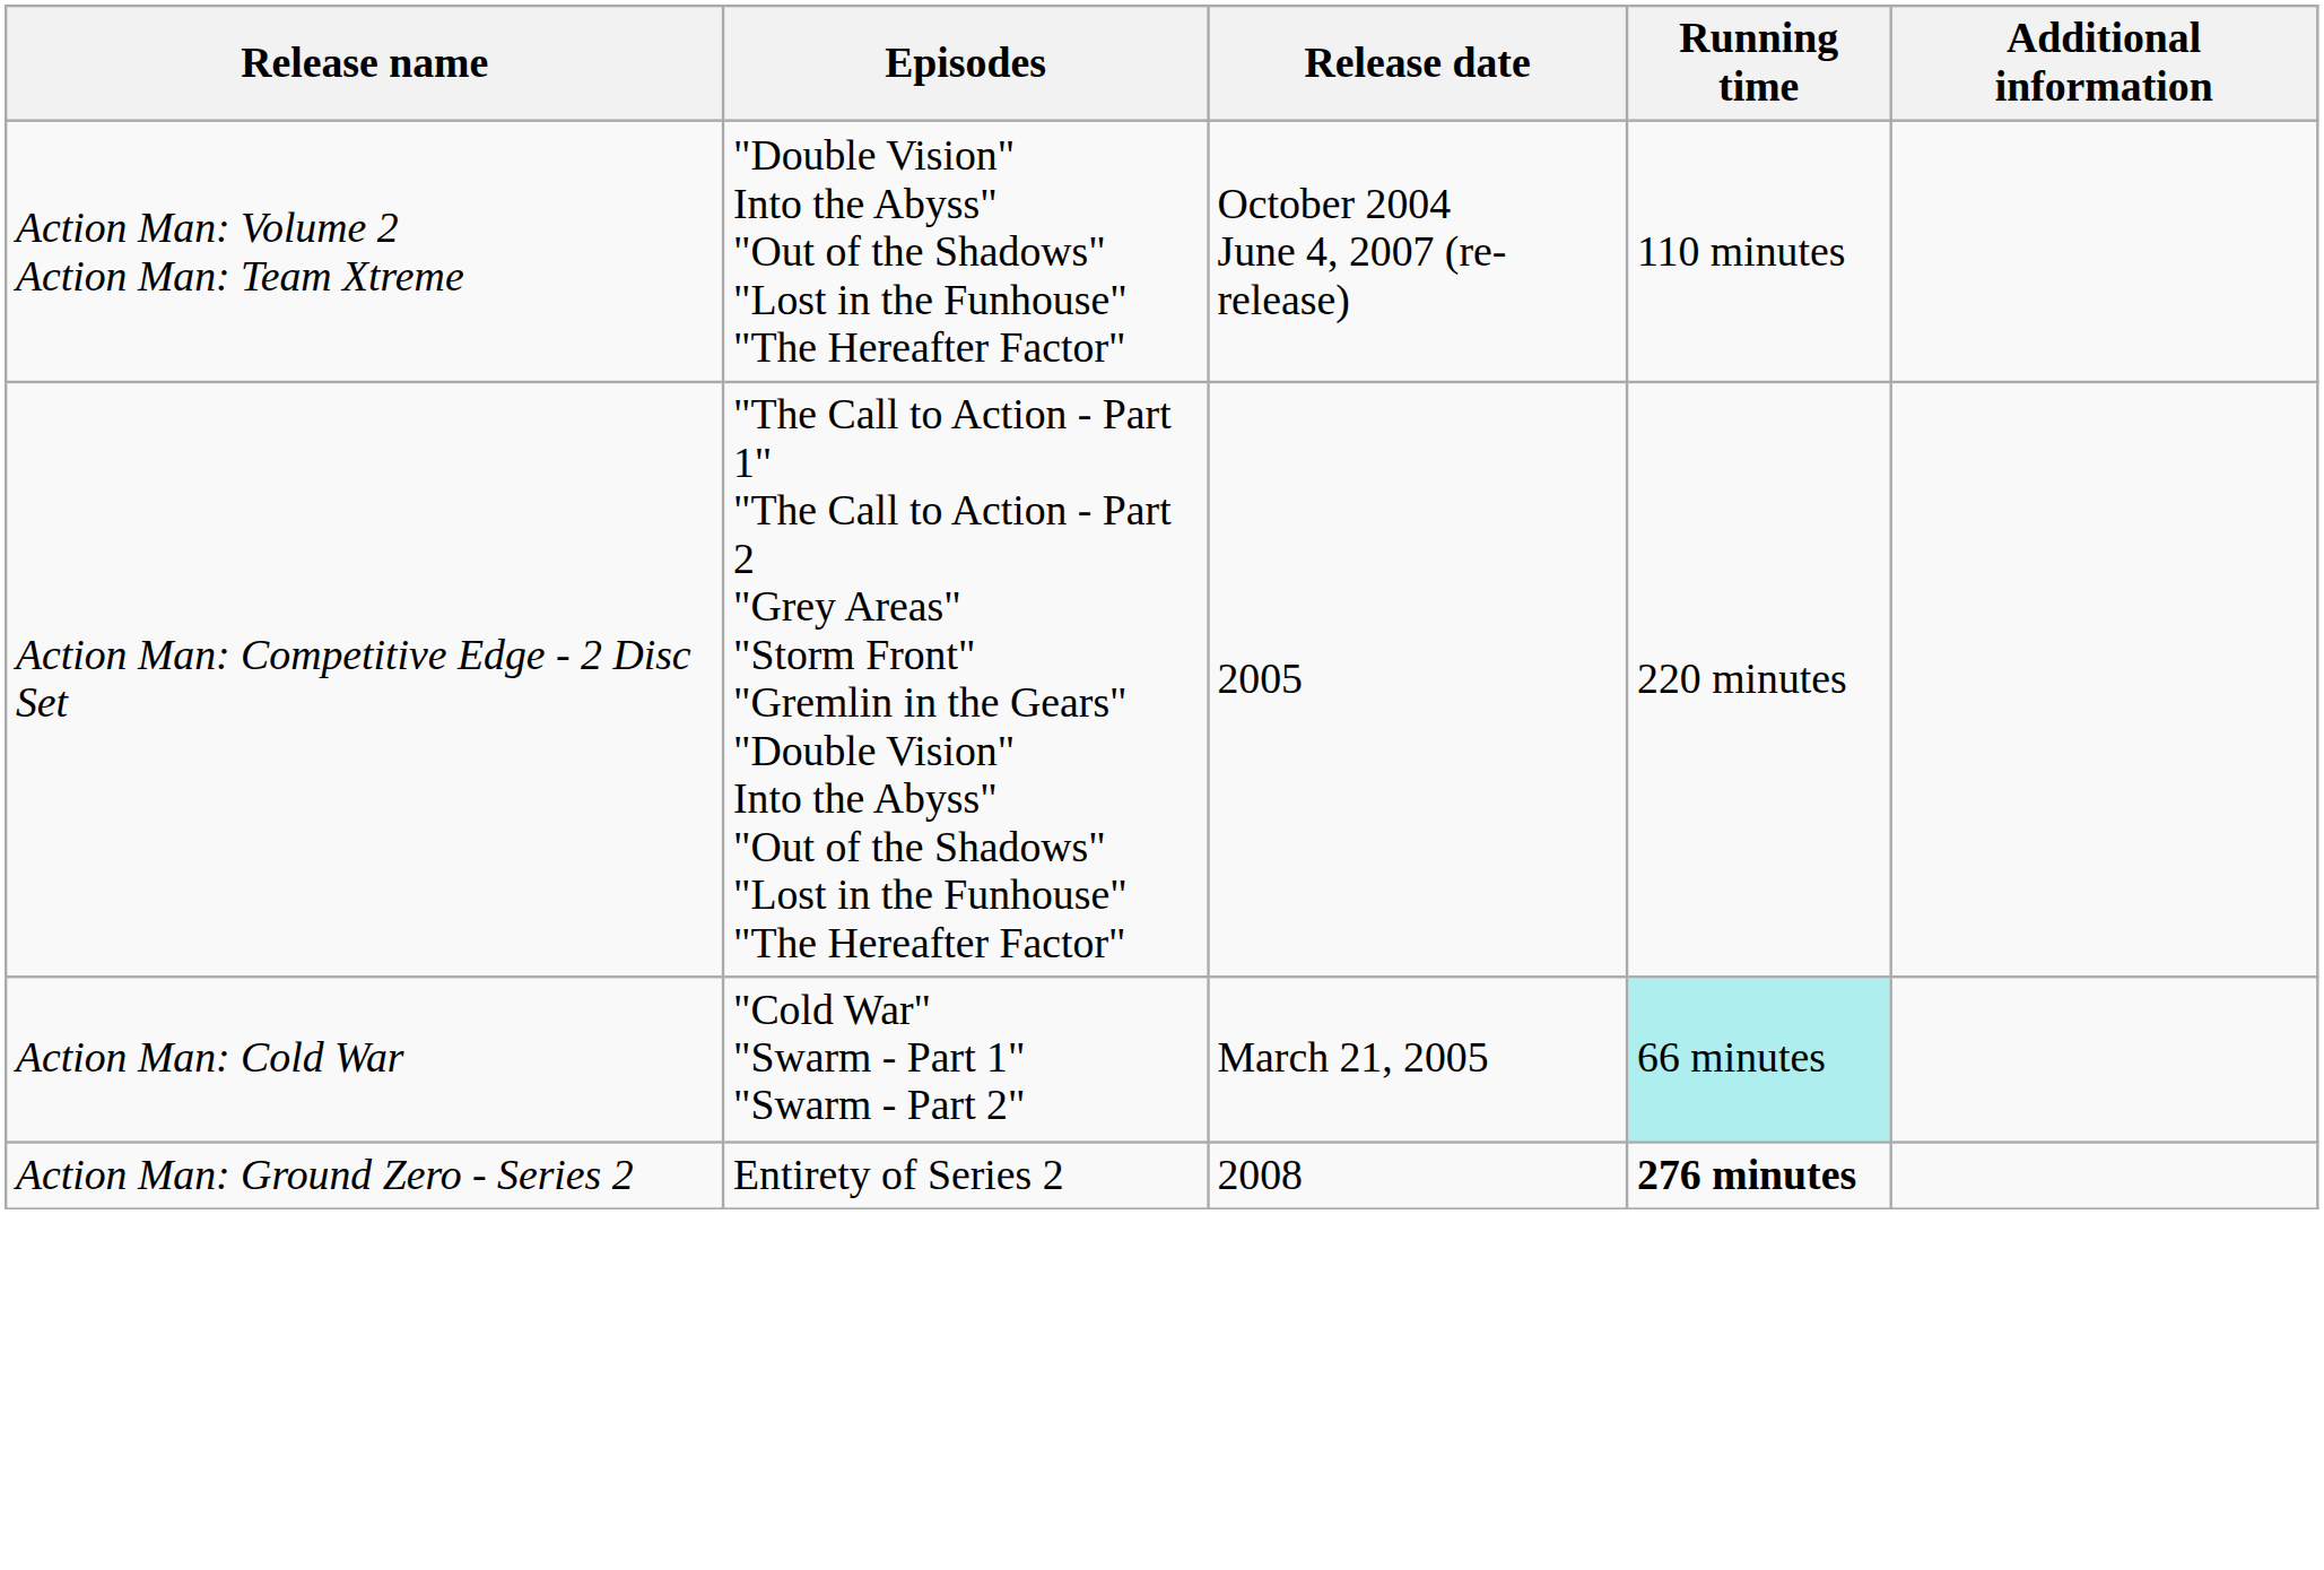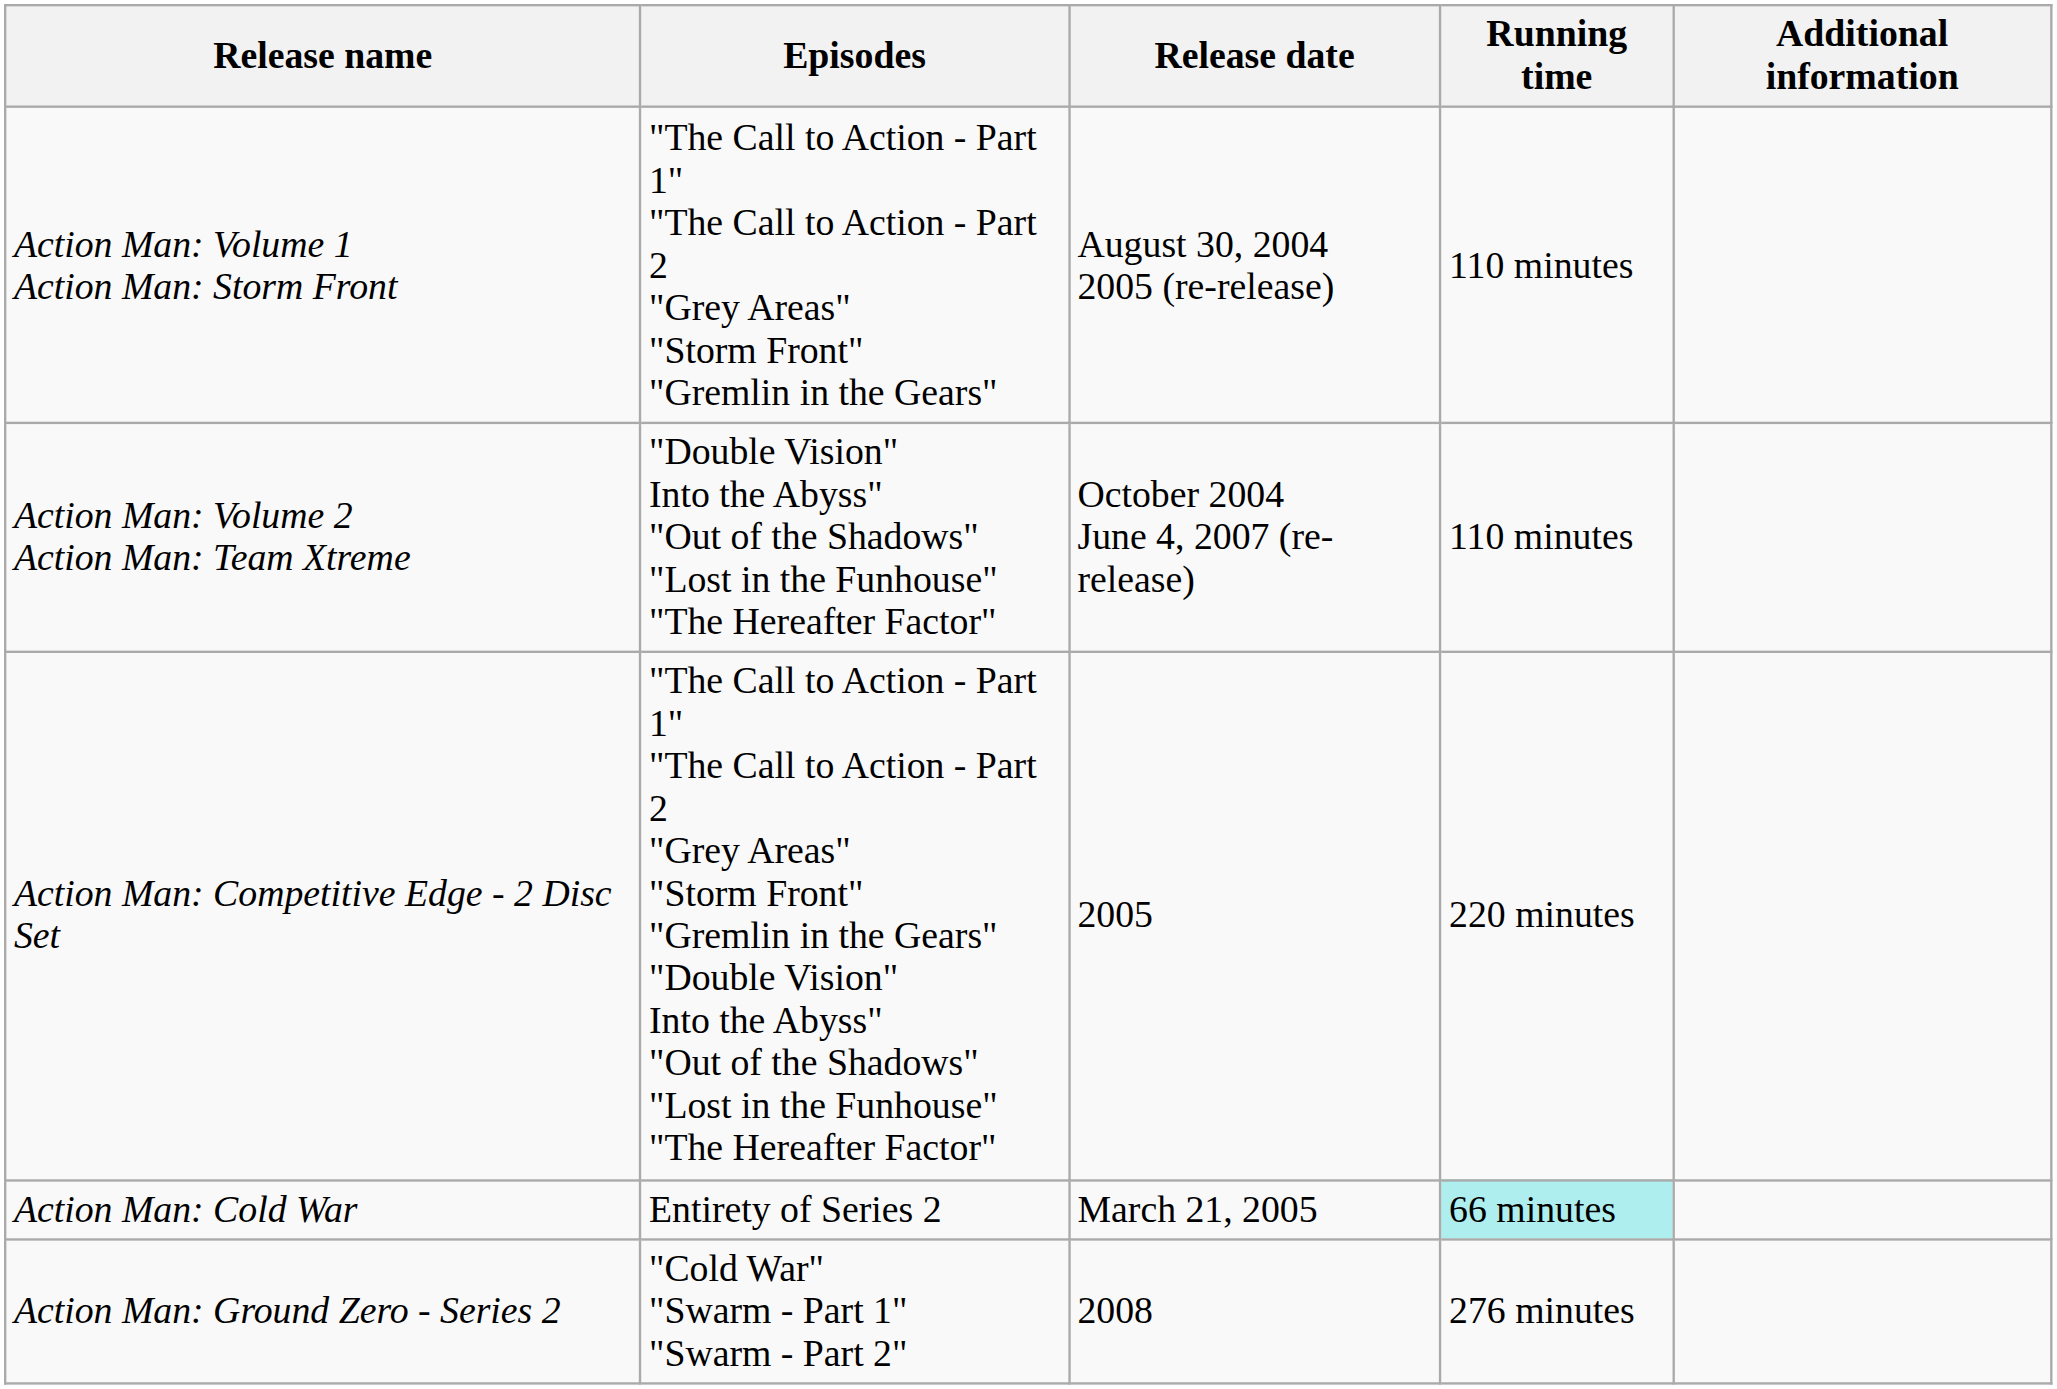 <table class="wikitable">
 <tr>
 <th>Release name</th>
 <th>Episodes</th>
 <th>Release date</th>
 <th>Running time</th>
 <th>Additional information</th>
+</tr>
+<tr>
+<td><em>Action Man: Volume 1</em><br><em>Action Man: Storm Front</em></td>
+<td>"The Call to Action - Part 1"<br>"The Call to Action - Part 2<br>"Grey Areas"<br>"Storm Front"<br>"Gremlin in the Gears"</td>
+<td>August 30, 2004<br>2005 (re-release)</td>
+<td>110 minutes</td>
+<td></td>
 </tr>
 <tr>
 <td><em>Action Man: Volume 2</em><br><em>Action Man: Team Xtreme</em></td>
 <td>"Double Vision"<br>Into the Abyss"<br>"Out of the Shadows"<br>"Lost in the Funhouse"<br>"The Hereafter Factor"</td>
 <td>October 2004<br>June 4, 2007 (re-release)</td>
 <td>110 minutes</td>
 <td></td>
 </tr>
 <tr>
 <td><em>Action Man: Competitive Edge - 2 Disc Set</em></td>
 <td>"The Call to Action - Part 1"<br>"The Call to Action - Part 2<br>"Grey Areas"<br>"Storm Front"<br>"Gremlin in the Gears"<br>"Double Vision"<br>Into the Abyss"<br>"Out of the Shadows"<br>"Lost in the Funhouse"<br>"The Hereafter Factor"</td>
 <td>2005</td>
 <td>220 minutes</td>
 </tr>
 <tr>
 <td><em>Action Man: Cold War</em></td>
-<td>"Cold War"<br>"Swarm - Part 1"<br>"Swarm - Part 2"</td>
+<td>Entirety of Series 2</td>
 <td>March 21, 2005</td>
 <td style="background: paleturquoise;">66 minutes</td>
 <td></td>
 </tr>
 <tr>
 <td><em>Action Man: Ground Zero - Series 2</em></td>
-<td>Entirety of Series 2</td>
+<td>"Cold War"<br>"Swarm - Part 1"<br>"Swarm - Part 2"</td>
 <td>2008</td>
-<td><strong>276 minutes</strong></td>
+<td>276 minutes</td>
 </tr>
 </table>
